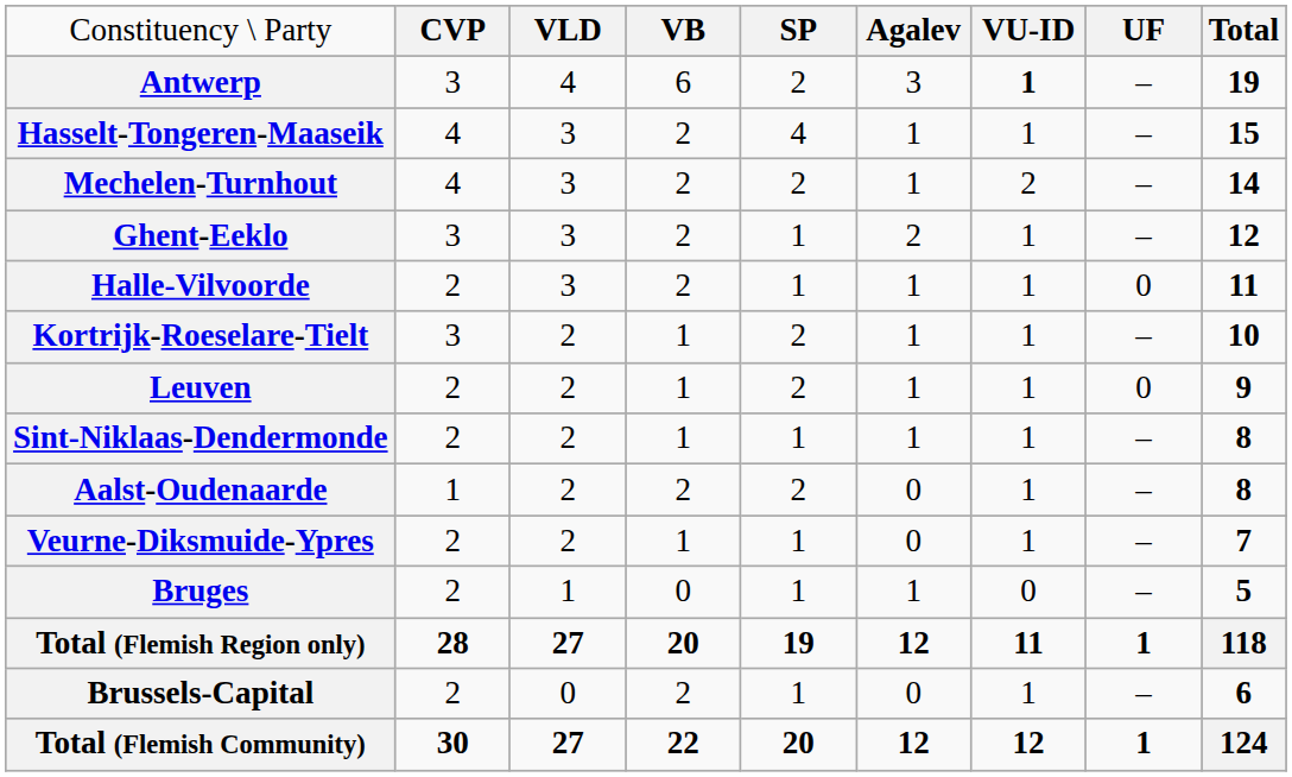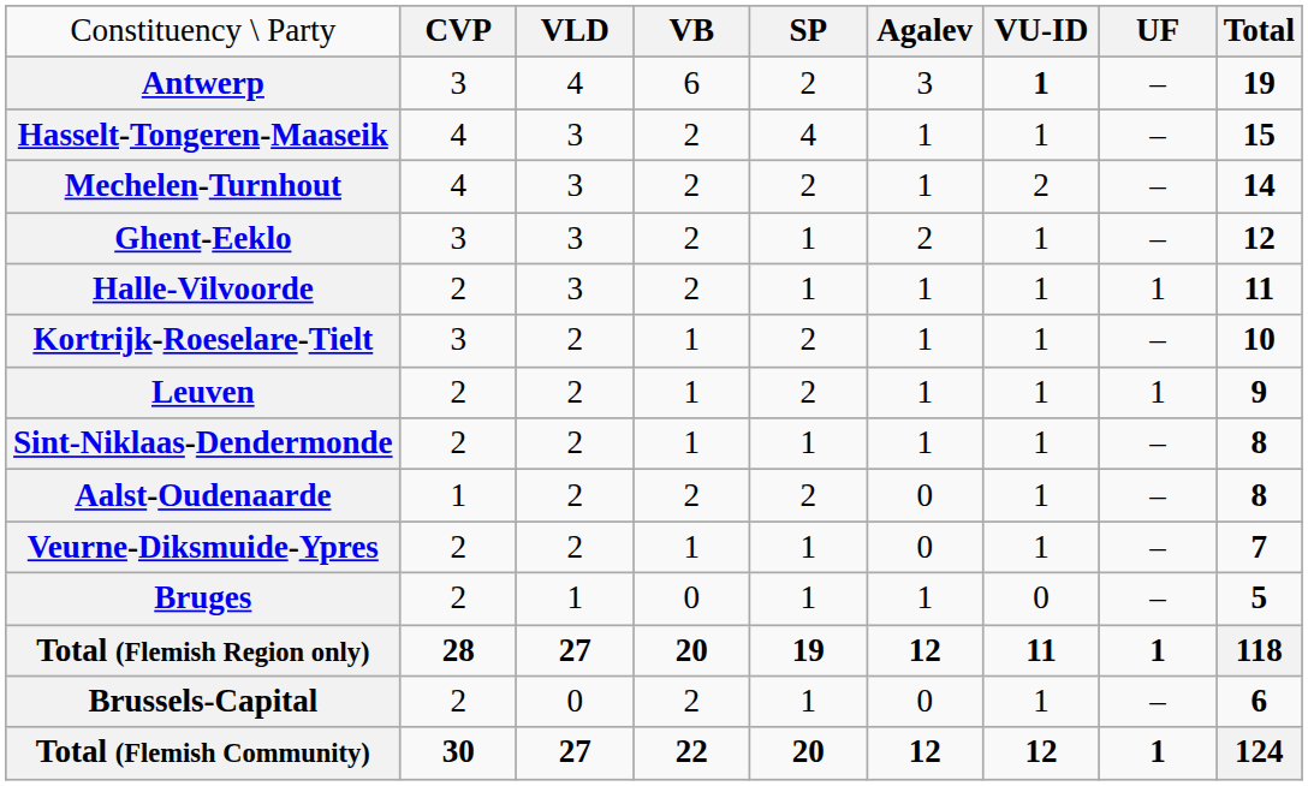 <table class="wikitable" style="text-align:center;">
 <tr>
 <td>Constituency \ Party</td>
 <th style="width:50px;">CVP</th>
 <th style="width:50px;">VLD</th>
 <th style="width:50px;">VB</th>
 <th style="width:50px;">SP</th>
 <th style="width:50px;">Agalev</th>
 <th style="width:50px;">VU-ID</th>
 <th style="width:50px;">UF</th>
 <th>Total</th>
 </tr>
 <tr>
 <th><a href='#'>Antwerp</a></th>
 <td>3</td>
 <td>4</td>
 <td>6</td>
 <td>2</td>
 <td>3</td>
 <td><strong>1</strong></td>
 <td>–</td>
 <td><strong>19</strong></td>
 </tr>
 <tr>
 <th><a href='#'>Hasselt</a>-<a href='#'>Tongeren</a>-<a href='#'>Maaseik</a></th>
 <td>4</td>
 <td>3</td>
 <td>2</td>
 <td>4</td>
 <td>1</td>
 <td>1</td>
 <td>–</td>
 <td><strong>15</strong></td>
 </tr>
 <tr>
 <th><a href='#'>Mechelen</a>-<a href='#'>Turnhout</a></th>
 <td>4</td>
 <td>3</td>
 <td>2</td>
 <td>2</td>
 <td>1</td>
 <td>2</td>
 <td>–</td>
 <td><strong>14</strong></td>
 </tr>
 <tr>
 <th><a href='#'>Ghent</a>-<a href='#'>Eeklo</a></th>
 <td>3</td>
 <td>3</td>
 <td>2</td>
 <td>1</td>
 <td>2</td>
 <td>1</td>
 <td>–</td>
 <td><strong>12</strong></td>
 </tr>
 <tr>
 <th><a href='#'>Halle-Vilvoorde</a></th>
 <td>2</td>
 <td>3</td>
 <td>2</td>
 <td>1</td>
 <td>1</td>
 <td>1</td>
-<td>0</td>
+<td>1</td>
 <td><strong>11</strong></td>
 </tr>
 <tr>
 <th><a href='#'>Kortrijk</a>-<a href='#'>Roeselare</a>-<a href='#'>Tielt</a></th>
 <td>3</td>
 <td>2</td>
 <td>1</td>
 <td>2</td>
 <td>1</td>
 <td>1</td>
 <td>–</td>
 <td><strong>10</strong></td>
 </tr>
 <tr>
 <th><a href='#'>Leuven</a></th>
 <td>2</td>
 <td>2</td>
 <td>1</td>
 <td>2</td>
 <td>1</td>
 <td>1</td>
-<td>0</td>
+<td>1</td>
 <td><strong>9</strong></td>
 </tr>
 <tr>
 <th><a href='#'>Sint-Niklaas</a>-<a href='#'>Dendermonde</a></th>
 <td>2</td>
 <td>2</td>
 <td>1</td>
 <td>1</td>
 <td>1</td>
 <td>1</td>
 <td>–</td>
 <td><strong>8</strong></td>
 </tr>
 <tr>
 <th><a href='#'>Aalst</a>-<a href='#'>Oudenaarde</a></th>
 <td>1</td>
 <td>2</td>
 <td>2</td>
 <td>2</td>
 <td>0</td>
 <td>1</td>
 <td>–</td>
 <td><strong>8</strong></td>
 </tr>
 <tr>
 <th><a href='#'>Veurne</a>-<a href='#'>Diksmuide</a>-<a href='#'>Ypres</a></th>
 <td>2</td>
 <td>2</td>
 <td>1</td>
 <td>1</td>
 <td>0</td>
 <td>1</td>
 <td>–</td>
 <td><strong>7</strong></td>
 </tr>
 <tr>
 <th><a href='#'>Bruges</a></th>
 <td>2</td>
 <td>1</td>
 <td>0</td>
 <td>1</td>
 <td>1</td>
 <td>0</td>
 <td>–</td>
 <td><strong>5</strong></td>
 </tr>
 <tr style="font-weight:bold;">
 <th>Total <small>(Flemish Region only)</small></th>
 <td>28</td>
 <td>27</td>
 <td>20</td>
 <td>19</td>
 <td>12</td>
 <td>11</td>
 <td>1</td>
 <th>118</th>
 </tr>
 <tr>
 <th>Brussels-Capital</th>
 <td>2</td>
 <td>0</td>
 <td>2</td>
 <td>1</td>
 <td>0</td>
 <td>1</td>
 <td>–</td>
 <td><strong>6</strong></td>
 </tr>
 <tr style="font-weight:bold;">
 <th>Total <small>(Flemish Community)</small></th>
 <td>30</td>
 <td>27</td>
 <td>22</td>
 <td>20</td>
 <td>12</td>
 <td>12</td>
 <td>1</td>
 <th>124</th>
 </tr>
 </table>
